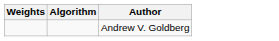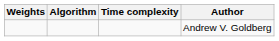 <table class=wikitable>
 <tr>
 <th>Weights</th>
 <th>Algorithm</th>
+<th>Time complexity</th>
 <th>Author</th>
 </tr>
 <tr>
 <td></td>
 <td></td>
+<td></td>
 <td>Andrew V. Goldberg</td>
 </tr>
 </table>
